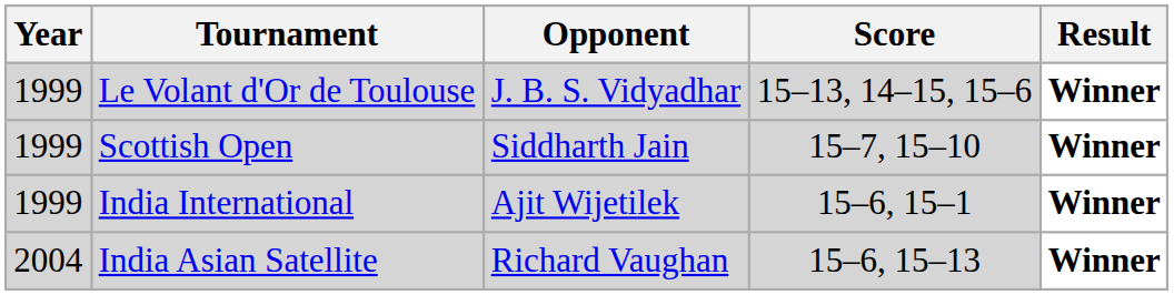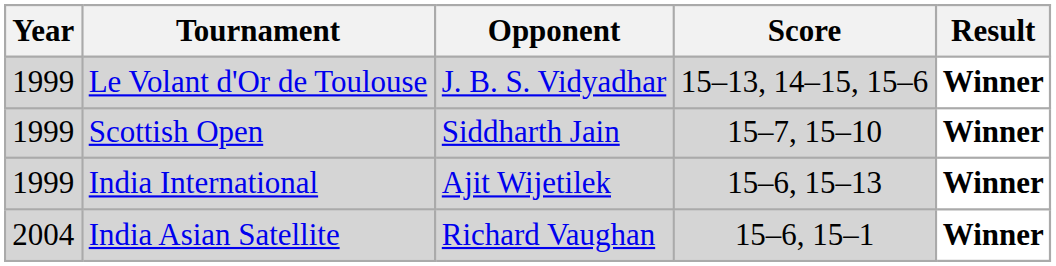 <table class="sortable wikitable" style="font-size: 90%;">
 <tr>
 <th>Year</th>
 <th>Tournament</th>
 <th>Opponent</th>
 <th>Score</th>
 <th>Result</th>
 </tr>
 <tr style="background:#D5D5D5">
 <td align="center">1999</td>
 <td align="left"><a href='#'>Le Volant d'Or de Toulouse</a></td>
 <td align="left"> <a href='#'>J. B. S. Vidyadhar</a></td>
 <td align="center">15–13, 14–15, 15–6</td>
 <td style="text-align:left; background:white"> <strong>Winner</strong></td>
 </tr>
 <tr style="background:#D5D5D5">
 <td align="center">1999</td>
 <td align="left"><a href='#'>Scottish Open</a></td>
 <td align="left"> <a href='#'>Siddharth Jain</a></td>
 <td align="center">15–7, 15–10</td>
 <td style="text-align:left; background:white"> <strong>Winner</strong></td>
 </tr>
 <tr style="background:#D5D5D5">
 <td align="center">1999</td>
 <td align="left"><a href='#'>India International</a></td>
 <td align="left"> <a href='#'>Ajit Wijetilek</a></td>
-<td align="center">15–6, 15–1</td>
+<td align="center">15–6, 15–13</td>
 <td style="text-align:left; background:white"> <strong>Winner</strong></td>
 </tr>
 <tr style="background:#D5D5D5">
 <td align="center">2004</td>
 <td align="left"><a href='#'>India Asian Satellite</a></td>
 <td align="left"> <a href='#'>Richard Vaughan</a></td>
-<td align="center">15–6, 15–13</td>
+<td align="center">15–6, 15–1</td>
 <td style="text-align:left; background:white"> <strong>Winner</strong></td>
 </tr>
 </table>
